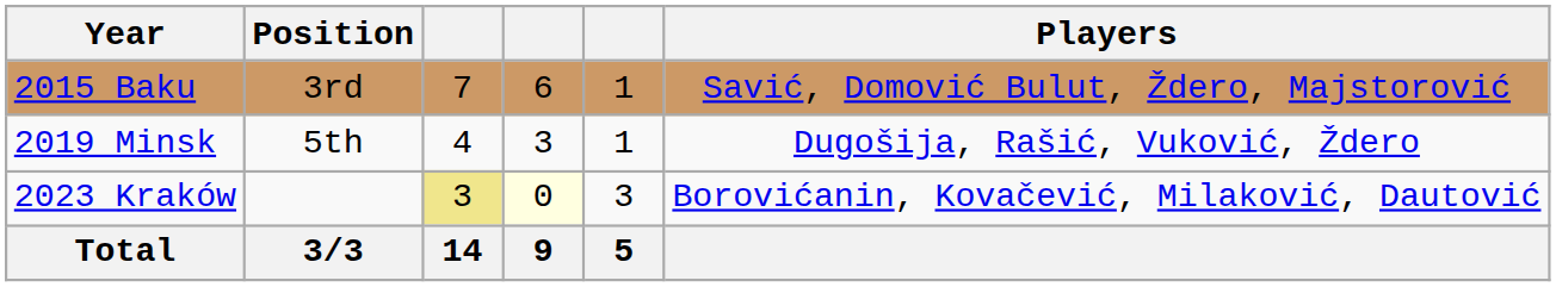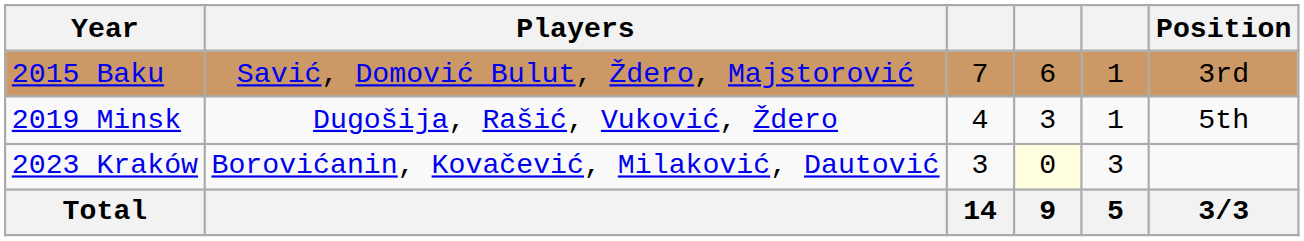 <table class="wikitable" style="text-align: center;">
 <tr>
 <th>Year</th>
-<th>Position</th>
+<th>Players</th>
 <th width=25px></th>
 <th width=25px></th>
 <th width=25px></th>
-<th>Players</th>
+<th>Position</th>
 </tr>
 <tr bgcolor="#cc9966">
 <td style="text-align: left;"> <a href='#'>2015 Baku</a></td>
-<td>3rd </td>
+<td><a href='#'>Savić</a>, <a href='#'>Domović Bulut</a>, <a href='#'>Ždero</a>, <a href='#'>Majstorović</a></td>
 <td>7</td>
 <td>6</td>
 <td>1</td>
-<td><a href='#'>Savić</a>, <a href='#'>Domović Bulut</a>, <a href='#'>Ždero</a>, <a href='#'>Majstorović</a></td>
+<td>3rd </td>
 </tr>
 <tr>
 <td style="text-align: left;"> <a href='#'>2019 Minsk</a></td>
-<td>5th</td>
+<td><a href='#'>Dugošija</a>, <a href='#'>Rašić</a>, <a href='#'>Vuković</a>, <a href='#'>Ždero</a></td>
 <td>4</td>
 <td>3</td>
 <td>1</td>
-<td><a href='#'>Dugošija</a>, <a href='#'>Rašić</a>, <a href='#'>Vuković</a>, <a href='#'>Ždero</a></td>
+<td>5th</td>
 </tr>
 <tr>
 <td style="text-align: left;"> <a href='#'>2023 Kraków</a></td>
-<td></td>
-<td style="background: khaki;">3</td>
+<td><a href='#'>Borovićanin</a>, <a href='#'>Kovačević</a>, <a href='#'>Milaković</a>, <a href='#'>Dautović</a></td>
+<td>3</td>
 <td style="background: lightyellow;">0</td>
 <td>3</td>
-<td><a href='#'>Borovićanin</a>, <a href='#'>Kovačević</a>, <a href='#'>Milaković</a>, <a href='#'>Dautović</a></td>
+<td></td>
 </tr>
 <tr>
 <th>Total</th>
-<th>3/3</th>
+<th></th>
 <th>14</th>
 <th>9</th>
 <th>5</th>
-<th></th>
+<th>3/3</th>
 </tr>
 </table>
